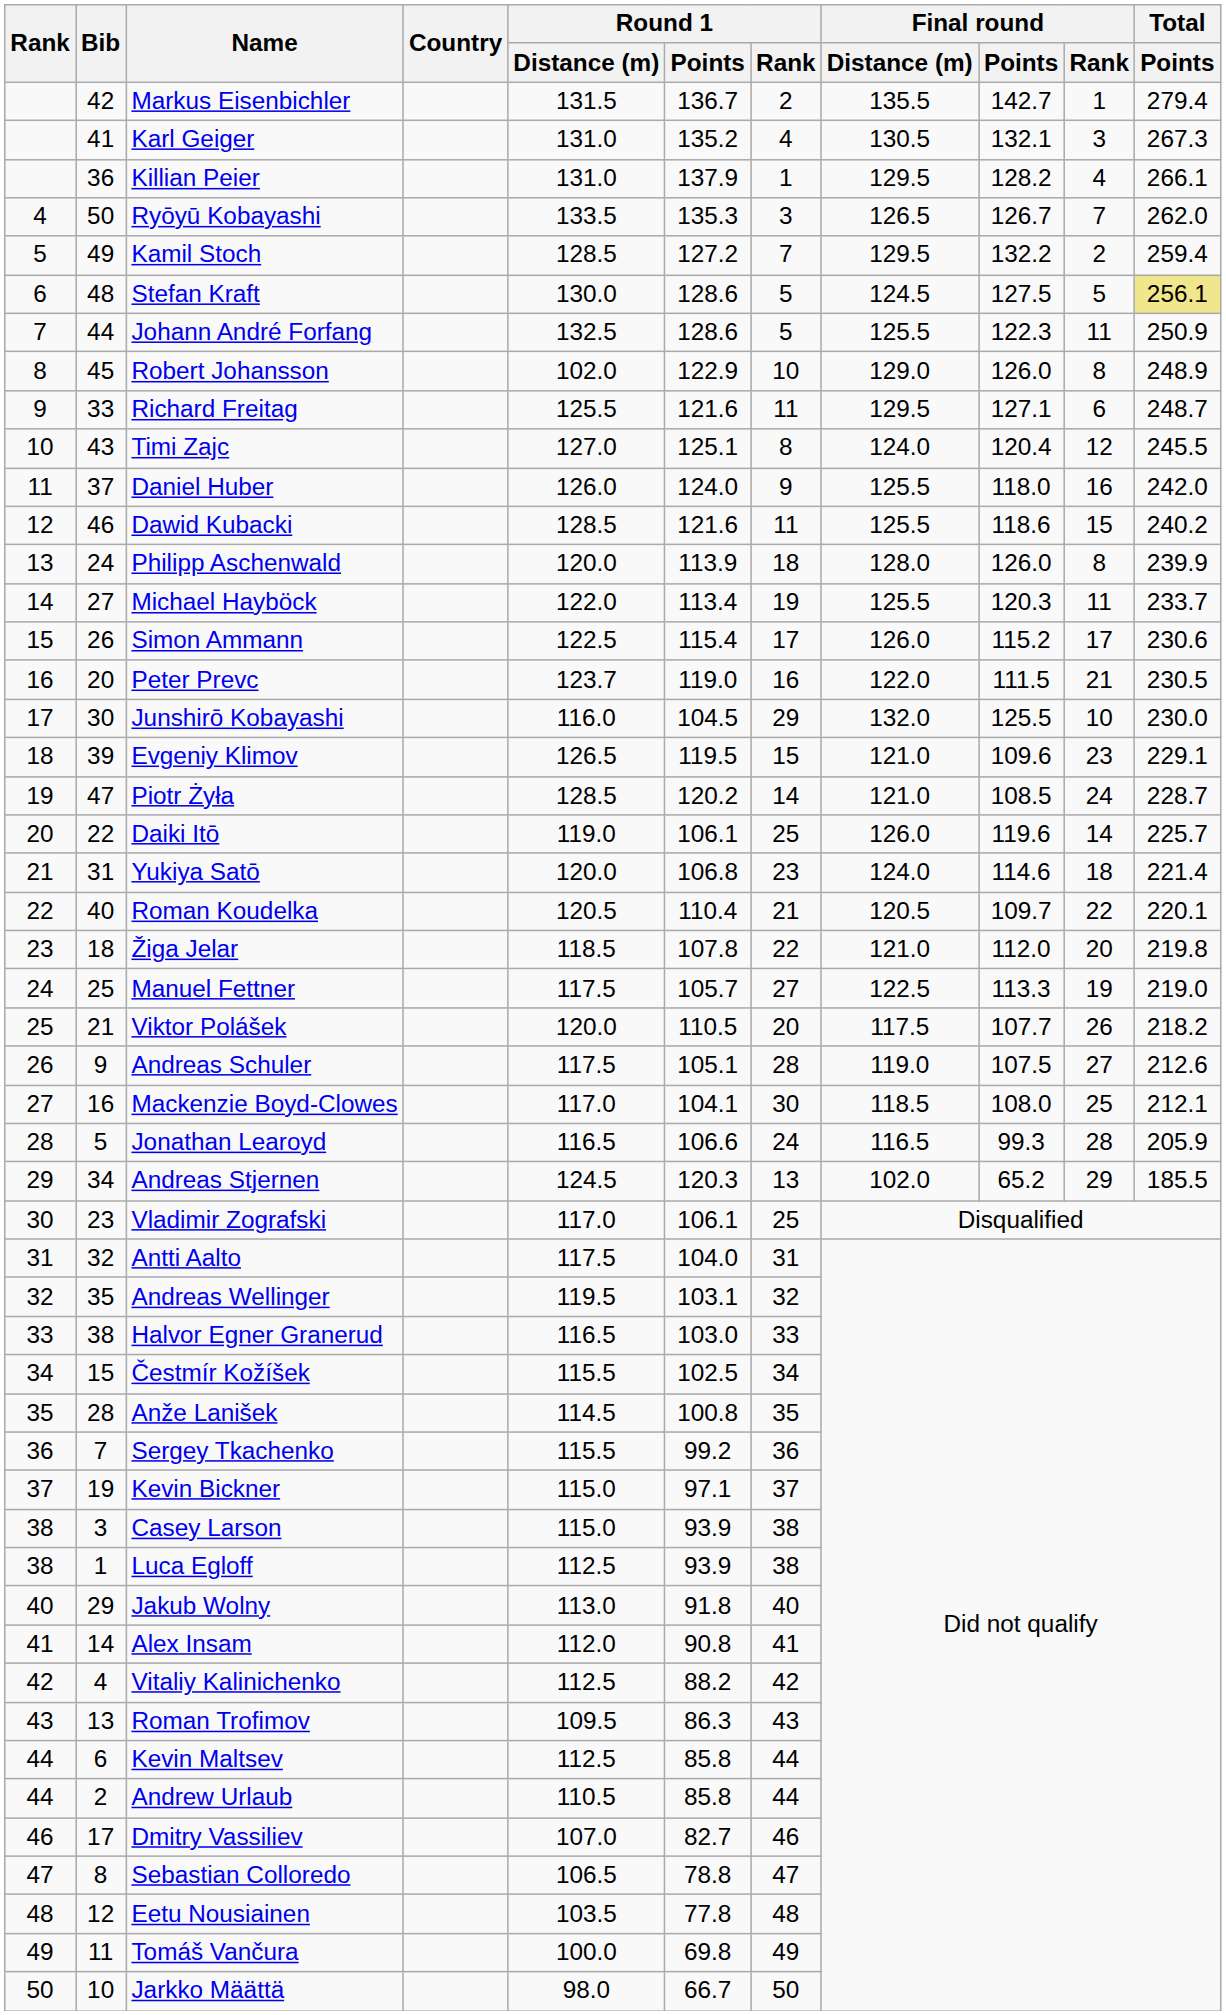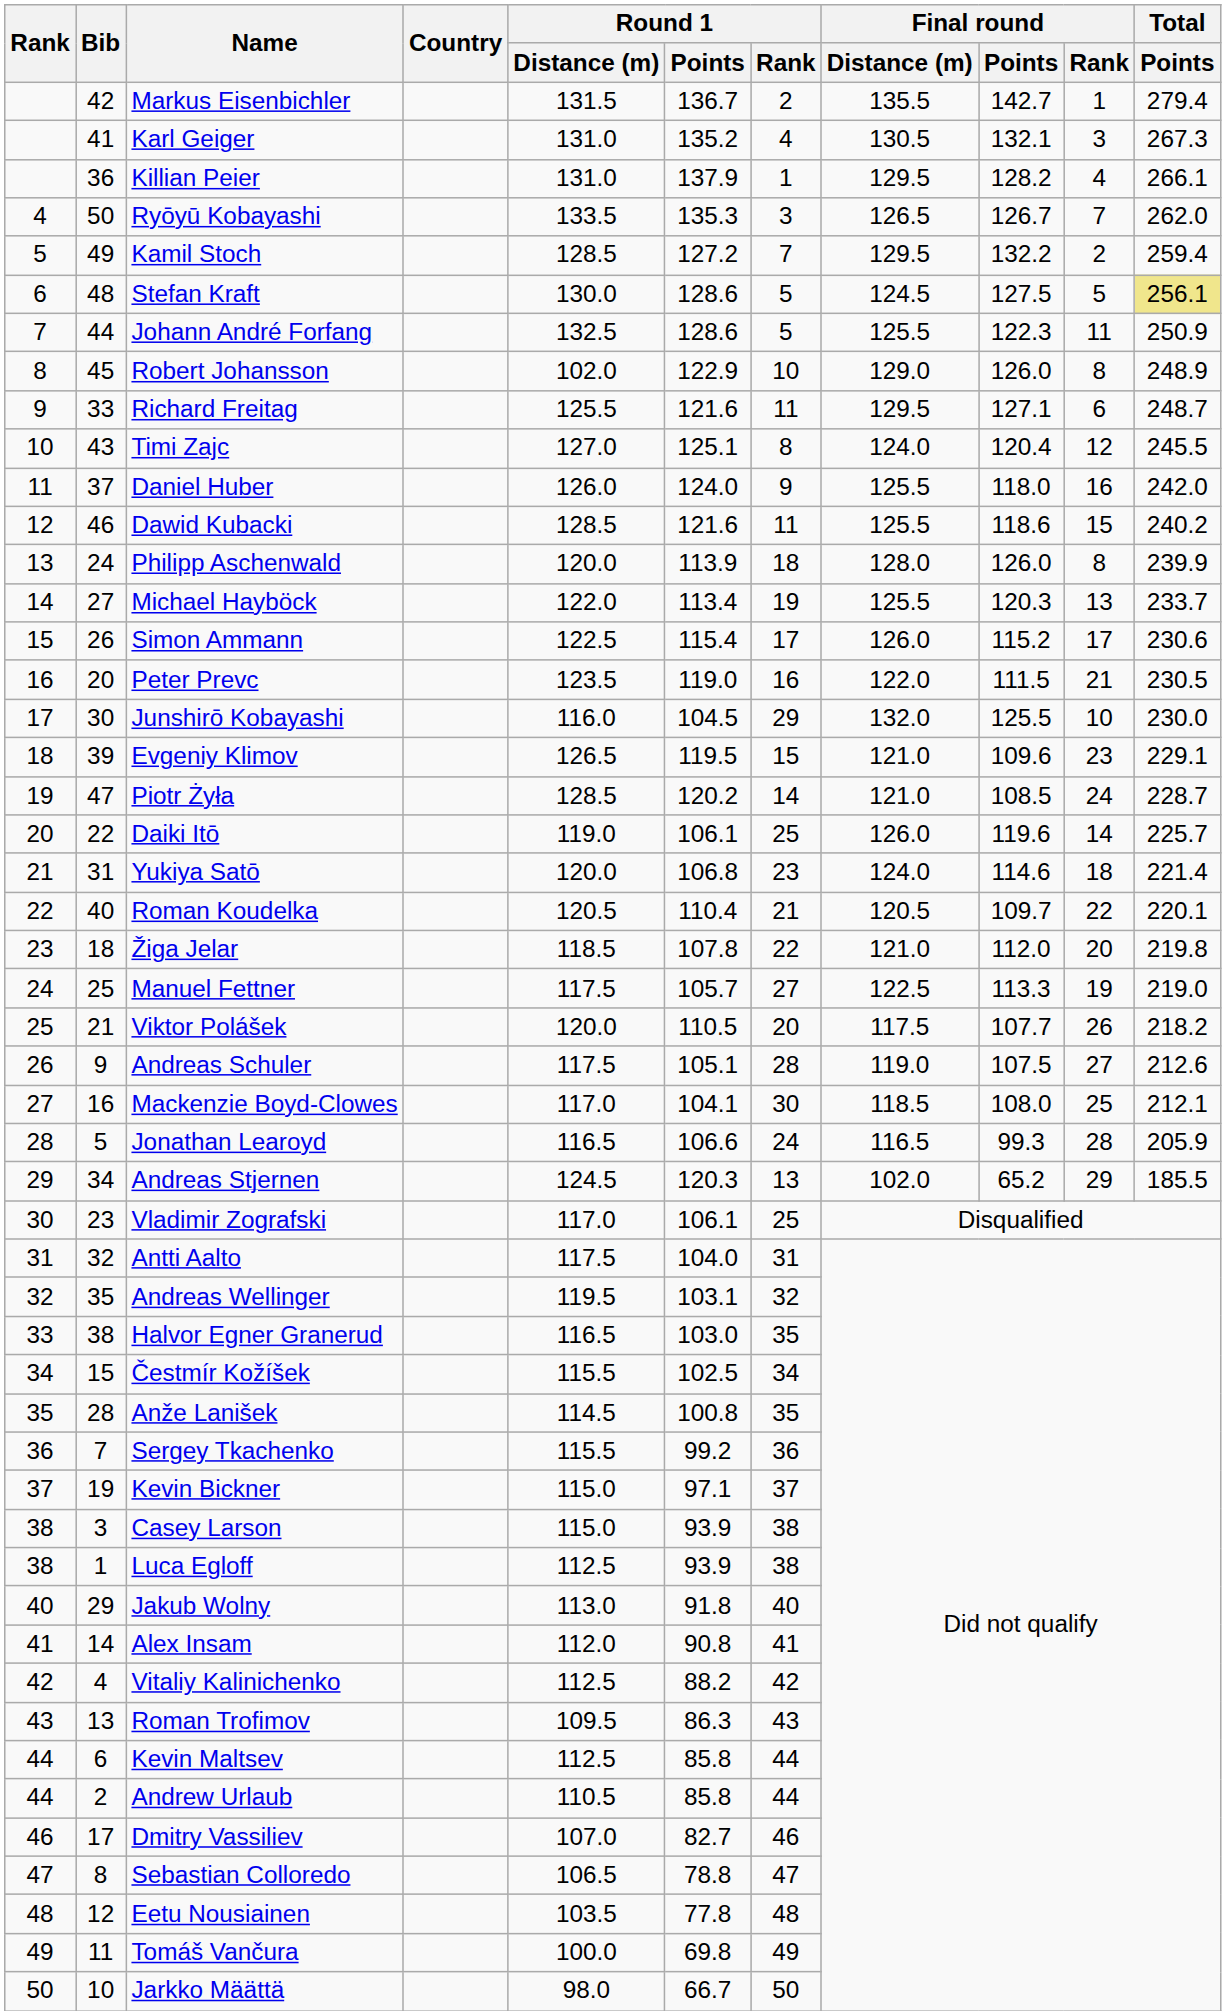 <table class="wikitable sortable" style="text-align:center">
 <tr>
 <th rowspan=2>Rank</th>
 <th rowspan=2>Bib</th>
 <th rowspan=2>Name</th>
 <th rowspan=2>Country</th>
 <th colspan=3>Round 1</th>
 <th colspan=3>Final round</th>
 <th>Total</th>
 </tr>
 <tr>
 <th>Distance (m)</th>
 <th>Points</th>
 <th>Rank</th>
 <th>Distance (m)</th>
 <th>Points</th>
 <th>Rank</th>
 <th>Points</th>
 </tr>
 <tr>
 <td></td>
 <td>42</td>
 <td align=left><a href='#'>Markus Eisenbichler</a></td>
 <td align=left></td>
 <td>131.5</td>
 <td>136.7</td>
 <td>2</td>
 <td>135.5</td>
 <td>142.7</td>
 <td>1</td>
 <td>279.4</td>
 </tr>
 <tr>
 <td></td>
 <td>41</td>
 <td align=left><a href='#'>Karl Geiger</a></td>
 <td align=left></td>
 <td>131.0</td>
 <td>135.2</td>
 <td>4</td>
 <td>130.5</td>
 <td>132.1</td>
 <td>3</td>
 <td>267.3</td>
 </tr>
 <tr>
 <td></td>
 <td>36</td>
 <td align=left><a href='#'>Killian Peier</a></td>
 <td align=left></td>
 <td>131.0</td>
 <td>137.9</td>
 <td>1</td>
 <td>129.5</td>
 <td>128.2</td>
 <td>4</td>
 <td>266.1</td>
 </tr>
 <tr>
 <td>4</td>
 <td>50</td>
 <td align=left><a href='#'>Ryōyū Kobayashi</a></td>
 <td align=left></td>
 <td>133.5</td>
 <td>135.3</td>
 <td>3</td>
 <td>126.5</td>
 <td>126.7</td>
 <td>7</td>
 <td>262.0</td>
 </tr>
 <tr>
 <td>5</td>
 <td>49</td>
 <td align=left><a href='#'>Kamil Stoch</a></td>
 <td align=left></td>
 <td>128.5</td>
 <td>127.2</td>
 <td>7</td>
 <td>129.5</td>
 <td>132.2</td>
 <td>2</td>
 <td>259.4</td>
 </tr>
 <tr>
 <td>6</td>
 <td>48</td>
 <td align=left><a href='#'>Stefan Kraft</a></td>
 <td align=left></td>
 <td>130.0</td>
 <td>128.6</td>
 <td>5</td>
 <td>124.5</td>
 <td>127.5</td>
 <td>5</td>
 <td style="background: khaki;">256.1</td>
 </tr>
 <tr>
 <td>7</td>
 <td>44</td>
 <td align=left><a href='#'>Johann André Forfang</a></td>
 <td align=left></td>
 <td>132.5</td>
 <td>128.6</td>
 <td>5</td>
 <td>125.5</td>
 <td>122.3</td>
 <td>11</td>
 <td>250.9</td>
 </tr>
 <tr>
 <td>8</td>
 <td>45</td>
 <td align=left><a href='#'>Robert Johansson</a></td>
 <td align=left></td>
 <td>102.0</td>
 <td>122.9</td>
 <td>10</td>
 <td>129.0</td>
 <td>126.0</td>
 <td>8</td>
 <td>248.9</td>
 </tr>
 <tr>
 <td>9</td>
 <td>33</td>
 <td align=left><a href='#'>Richard Freitag</a></td>
 <td align=left></td>
 <td>125.5</td>
 <td>121.6</td>
 <td>11</td>
 <td>129.5</td>
 <td>127.1</td>
 <td>6</td>
 <td>248.7</td>
 </tr>
 <tr>
 <td>10</td>
 <td>43</td>
 <td align=left><a href='#'>Timi Zajc</a></td>
 <td align=left></td>
 <td>127.0</td>
 <td>125.1</td>
 <td>8</td>
 <td>124.0</td>
 <td>120.4</td>
 <td>12</td>
 <td>245.5</td>
 </tr>
 <tr>
 <td>11</td>
 <td>37</td>
 <td align=left><a href='#'>Daniel Huber</a></td>
 <td align=left></td>
 <td>126.0</td>
 <td>124.0</td>
 <td>9</td>
 <td>125.5</td>
 <td>118.0</td>
 <td>16</td>
 <td>242.0</td>
 </tr>
 <tr>
 <td>12</td>
 <td>46</td>
 <td align=left><a href='#'>Dawid Kubacki</a></td>
 <td align=left></td>
 <td>128.5</td>
 <td>121.6</td>
 <td>11</td>
 <td>125.5</td>
 <td>118.6</td>
 <td>15</td>
 <td>240.2</td>
 </tr>
 <tr>
 <td>13</td>
 <td>24</td>
 <td align=left><a href='#'>Philipp Aschenwald</a></td>
 <td align=left></td>
 <td>120.0</td>
 <td>113.9</td>
 <td>18</td>
 <td>128.0</td>
 <td>126.0</td>
 <td>8</td>
 <td>239.9</td>
 </tr>
 <tr>
 <td>14</td>
 <td>27</td>
 <td align=left><a href='#'>Michael Hayböck</a></td>
 <td align=left></td>
 <td>122.0</td>
 <td>113.4</td>
 <td>19</td>
 <td>125.5</td>
 <td>120.3</td>
-<td>11</td>
+<td>13</td>
 <td>233.7</td>
 </tr>
 <tr>
 <td>15</td>
 <td>26</td>
 <td align=left><a href='#'>Simon Ammann</a></td>
 <td align=left></td>
 <td>122.5</td>
 <td>115.4</td>
 <td>17</td>
 <td>126.0</td>
 <td>115.2</td>
 <td>17</td>
 <td>230.6</td>
 </tr>
 <tr>
 <td>16</td>
 <td>20</td>
 <td align=left><a href='#'>Peter Prevc</a></td>
 <td align=left></td>
-<td>123.7</td>
+<td>123.5</td>
 <td>119.0</td>
 <td>16</td>
 <td>122.0</td>
 <td>111.5</td>
 <td>21</td>
 <td>230.5</td>
 </tr>
 <tr>
 <td>17</td>
 <td>30</td>
 <td align=left><a href='#'>Junshirō Kobayashi</a></td>
 <td align=left></td>
 <td>116.0</td>
 <td>104.5</td>
 <td>29</td>
 <td>132.0</td>
 <td>125.5</td>
 <td>10</td>
 <td>230.0</td>
 </tr>
 <tr>
 <td>18</td>
 <td>39</td>
 <td align=left><a href='#'>Evgeniy Klimov</a></td>
 <td align=left></td>
 <td>126.5</td>
 <td>119.5</td>
 <td>15</td>
 <td>121.0</td>
 <td>109.6</td>
 <td>23</td>
 <td>229.1</td>
 </tr>
 <tr>
 <td>19</td>
 <td>47</td>
 <td align=left><a href='#'>Piotr Żyła</a></td>
 <td align=left></td>
 <td>128.5</td>
 <td>120.2</td>
 <td>14</td>
 <td>121.0</td>
 <td>108.5</td>
 <td>24</td>
 <td>228.7</td>
 </tr>
 <tr>
 <td>20</td>
 <td>22</td>
 <td align=left><a href='#'>Daiki Itō</a></td>
 <td align=left></td>
 <td>119.0</td>
 <td>106.1</td>
 <td>25</td>
 <td>126.0</td>
 <td>119.6</td>
 <td>14</td>
 <td>225.7</td>
 </tr>
 <tr>
 <td>21</td>
 <td>31</td>
 <td align=left><a href='#'>Yukiya Satō</a></td>
 <td align=left></td>
 <td>120.0</td>
 <td>106.8</td>
 <td>23</td>
 <td>124.0</td>
 <td>114.6</td>
 <td>18</td>
 <td>221.4</td>
 </tr>
 <tr>
 <td>22</td>
 <td>40</td>
 <td align=left><a href='#'>Roman Koudelka</a></td>
 <td align=left></td>
 <td>120.5</td>
 <td>110.4</td>
 <td>21</td>
 <td>120.5</td>
 <td>109.7</td>
 <td>22</td>
 <td>220.1</td>
 </tr>
 <tr>
 <td>23</td>
 <td>18</td>
 <td align=left><a href='#'>Žiga Jelar</a></td>
 <td align=left></td>
 <td>118.5</td>
 <td>107.8</td>
 <td>22</td>
 <td>121.0</td>
 <td>112.0</td>
 <td>20</td>
 <td>219.8</td>
 </tr>
 <tr>
 <td>24</td>
 <td>25</td>
 <td align=left><a href='#'>Manuel Fettner</a></td>
 <td align=left></td>
 <td>117.5</td>
 <td>105.7</td>
 <td>27</td>
 <td>122.5</td>
 <td>113.3</td>
 <td>19</td>
 <td>219.0</td>
 </tr>
 <tr>
 <td>25</td>
 <td>21</td>
 <td align=left><a href='#'>Viktor Polášek</a></td>
 <td align=left></td>
 <td>120.0</td>
 <td>110.5</td>
 <td>20</td>
 <td>117.5</td>
 <td>107.7</td>
 <td>26</td>
 <td>218.2</td>
 </tr>
 <tr>
 <td>26</td>
 <td>9</td>
 <td align=left><a href='#'>Andreas Schuler</a></td>
 <td align=left></td>
 <td>117.5</td>
 <td>105.1</td>
 <td>28</td>
 <td>119.0</td>
 <td>107.5</td>
 <td>27</td>
 <td>212.6</td>
 </tr>
 <tr>
 <td>27</td>
 <td>16</td>
 <td align=left><a href='#'>Mackenzie Boyd-Clowes</a></td>
 <td align=left></td>
 <td>117.0</td>
 <td>104.1</td>
 <td>30</td>
 <td>118.5</td>
 <td>108.0</td>
 <td>25</td>
 <td>212.1</td>
 </tr>
 <tr>
 <td>28</td>
 <td>5</td>
 <td align=left><a href='#'>Jonathan Learoyd</a></td>
 <td align=left></td>
 <td>116.5</td>
 <td>106.6</td>
 <td>24</td>
 <td>116.5</td>
 <td>99.3</td>
 <td>28</td>
 <td>205.9</td>
 </tr>
 <tr>
 <td>29</td>
 <td>34</td>
 <td align=left><a href='#'>Andreas Stjernen</a></td>
 <td align=left></td>
 <td>124.5</td>
 <td>120.3</td>
 <td>13</td>
 <td>102.0</td>
 <td>65.2</td>
 <td>29</td>
 <td>185.5</td>
 </tr>
 <tr>
 <td>30</td>
 <td>23</td>
 <td align=left><a href='#'>Vladimir Zografski</a></td>
 <td align=left></td>
 <td>117.0</td>
 <td>106.1</td>
 <td>25</td>
 <td colspan=4>Disqualified</td>
 </tr>
 <tr>
 <td>31</td>
 <td>32</td>
 <td align=left><a href='#'>Antti Aalto</a></td>
 <td align=left></td>
 <td>117.5</td>
 <td>104.0</td>
 <td>31</td>
 <td rowspan=20 colspan=4>Did not qualify</td>
 </tr>
 <tr>
 <td>32</td>
 <td>35</td>
 <td align=left><a href='#'>Andreas Wellinger</a></td>
 <td align=left></td>
 <td>119.5</td>
 <td>103.1</td>
 <td>32</td>
 </tr>
 <tr>
 <td>33</td>
 <td>38</td>
 <td align=left><a href='#'>Halvor Egner Granerud</a></td>
 <td align=left></td>
 <td>116.5</td>
 <td>103.0</td>
-<td>33</td>
+<td>35</td>
 </tr>
 <tr>
 <td>34</td>
 <td>15</td>
 <td align=left><a href='#'>Čestmír Kožíšek</a></td>
 <td align=left></td>
 <td>115.5</td>
 <td>102.5</td>
 <td>34</td>
 </tr>
 <tr>
 <td>35</td>
 <td>28</td>
 <td align=left><a href='#'>Anže Lanišek</a></td>
 <td align=left></td>
 <td>114.5</td>
 <td>100.8</td>
 <td>35</td>
 </tr>
 <tr>
 <td>36</td>
 <td>7</td>
 <td align=left><a href='#'>Sergey Tkachenko</a></td>
 <td align=left></td>
 <td>115.5</td>
 <td>99.2</td>
 <td>36</td>
 </tr>
 <tr>
 <td>37</td>
 <td>19</td>
 <td align=left><a href='#'>Kevin Bickner</a></td>
 <td align=left></td>
 <td>115.0</td>
 <td>97.1</td>
 <td>37</td>
 </tr>
 <tr>
 <td>38</td>
 <td>3</td>
 <td align=left><a href='#'>Casey Larson</a></td>
 <td align=left></td>
 <td>115.0</td>
 <td>93.9</td>
 <td>38</td>
 </tr>
 <tr>
 <td>38</td>
 <td>1</td>
 <td align=left><a href='#'>Luca Egloff</a></td>
 <td align=left></td>
 <td>112.5</td>
 <td>93.9</td>
 <td>38</td>
 </tr>
 <tr>
 <td>40</td>
 <td>29</td>
 <td align=left><a href='#'>Jakub Wolny</a></td>
 <td align=left></td>
 <td>113.0</td>
 <td>91.8</td>
 <td>40</td>
 </tr>
 <tr>
 <td>41</td>
 <td>14</td>
 <td align=left><a href='#'>Alex Insam</a></td>
 <td align=left></td>
 <td>112.0</td>
 <td>90.8</td>
 <td>41</td>
 </tr>
 <tr>
 <td>42</td>
 <td>4</td>
 <td align=left><a href='#'>Vitaliy Kalinichenko</a></td>
 <td align=left></td>
 <td>112.5</td>
 <td>88.2</td>
 <td>42</td>
 </tr>
 <tr>
 <td>43</td>
 <td>13</td>
 <td align=left><a href='#'>Roman Trofimov</a></td>
 <td align=left></td>
 <td>109.5</td>
 <td>86.3</td>
 <td>43</td>
 </tr>
 <tr>
 <td>44</td>
 <td>6</td>
 <td align=left><a href='#'>Kevin Maltsev</a></td>
 <td align=left></td>
 <td>112.5</td>
 <td>85.8</td>
 <td>44</td>
 </tr>
 <tr>
 <td>44</td>
 <td>2</td>
 <td align=left><a href='#'>Andrew Urlaub</a></td>
 <td align=left></td>
 <td>110.5</td>
 <td>85.8</td>
 <td>44</td>
 </tr>
 <tr>
 <td>46</td>
 <td>17</td>
 <td align=left><a href='#'>Dmitry Vassiliev</a></td>
 <td align=left></td>
 <td>107.0</td>
 <td>82.7</td>
 <td>46</td>
 </tr>
 <tr>
 <td>47</td>
 <td>8</td>
 <td align=left><a href='#'>Sebastian Colloredo</a></td>
 <td align=left></td>
 <td>106.5</td>
 <td>78.8</td>
 <td>47</td>
 </tr>
 <tr>
 <td>48</td>
 <td>12</td>
 <td align=left><a href='#'>Eetu Nousiainen</a></td>
 <td align=left></td>
 <td>103.5</td>
 <td>77.8</td>
 <td>48</td>
 </tr>
 <tr>
 <td>49</td>
 <td>11</td>
 <td align=left><a href='#'>Tomáš Vančura</a></td>
 <td align=left></td>
 <td>100.0</td>
 <td>69.8</td>
 <td>49</td>
 </tr>
 <tr>
 <td>50</td>
 <td>10</td>
 <td align=left><a href='#'>Jarkko Määttä</a></td>
 <td align=left></td>
 <td>98.0</td>
 <td>66.7</td>
 <td>50</td>
 </tr>
 </table>
